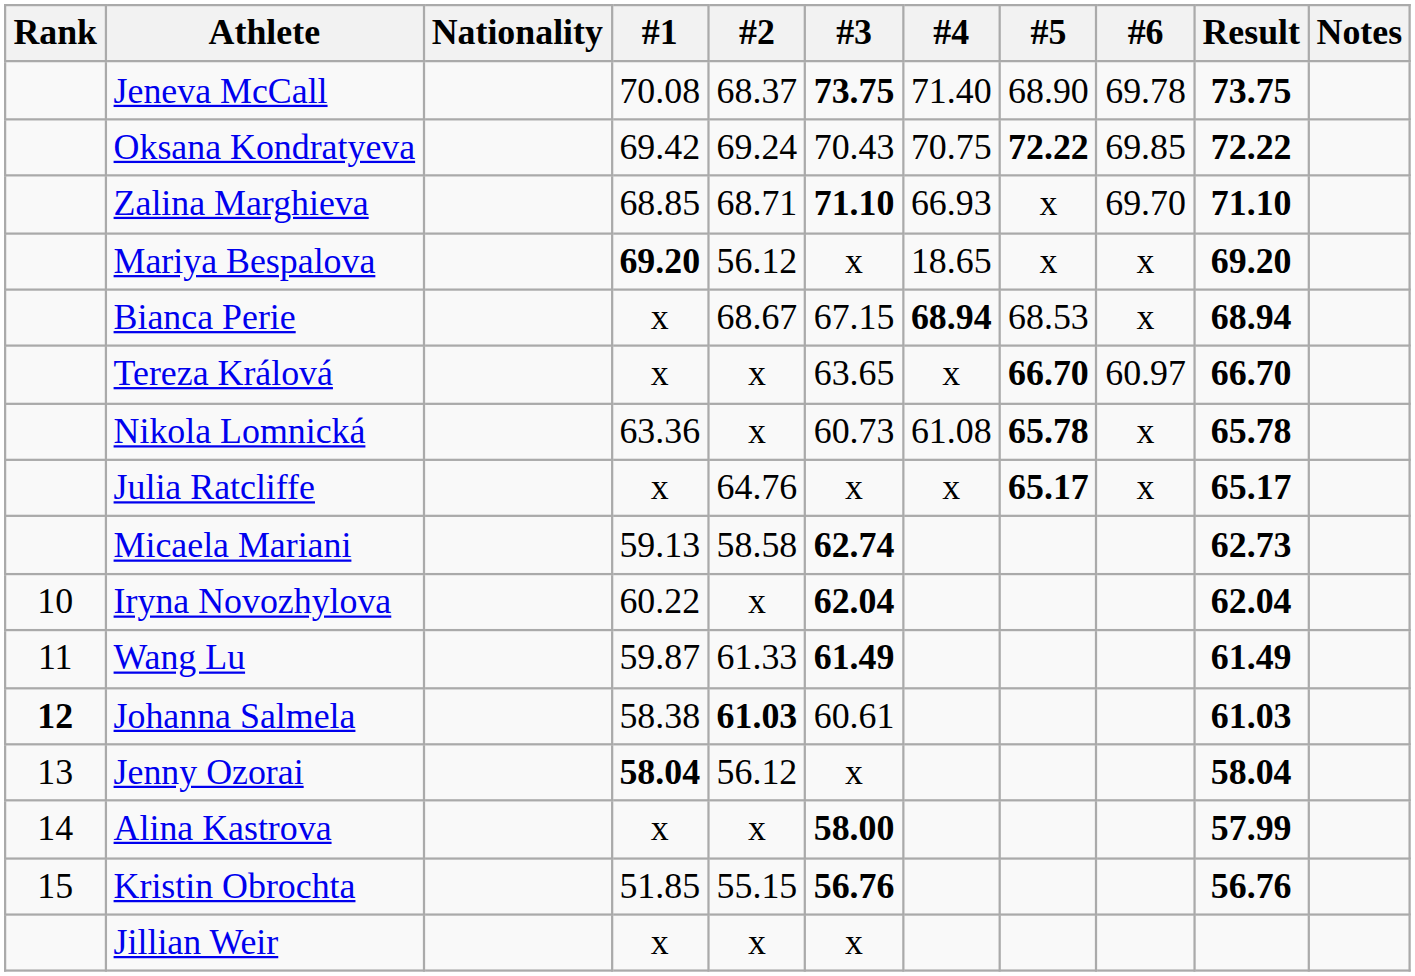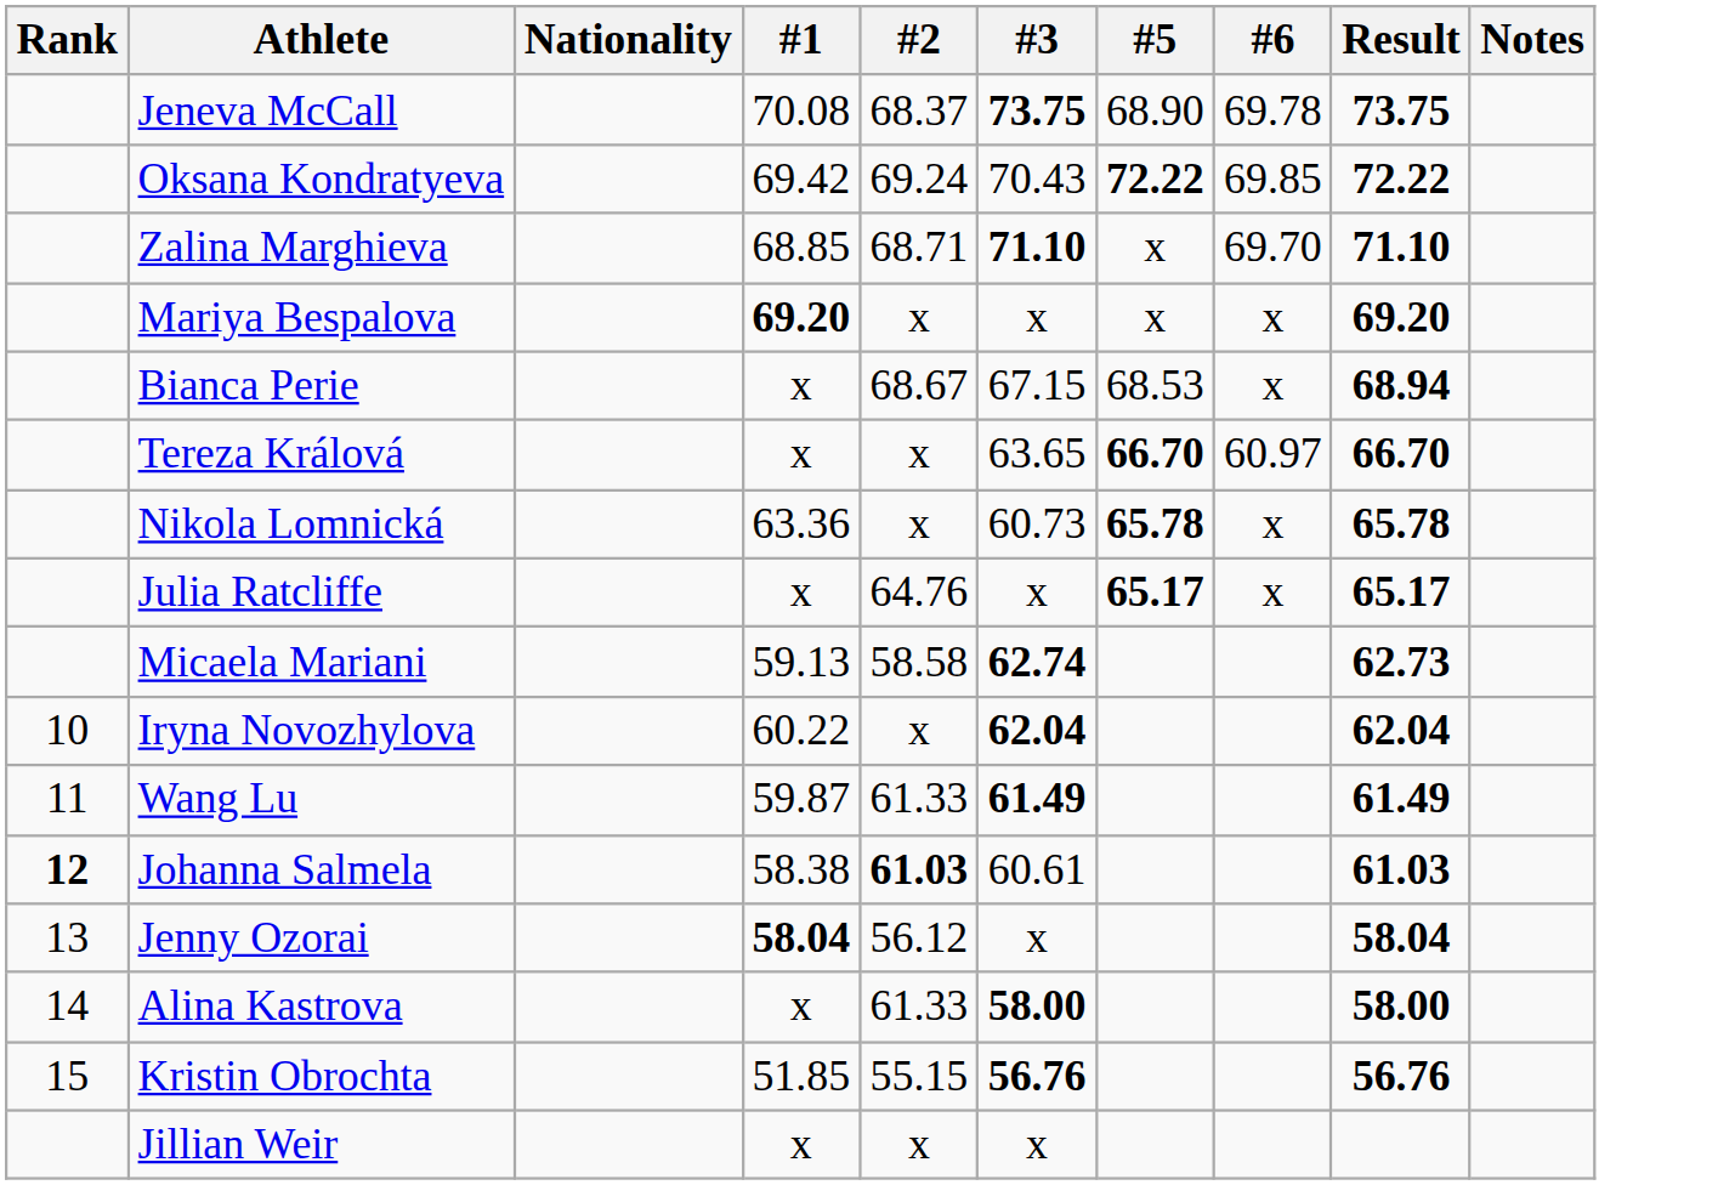 <table class="wikitable sortable" style="text-align:center">
 <tr>
 <th>Rank</th>
 <th>Athlete</th>
 <th>Nationality</th>
 <th>#1</th>
 <th>#2</th>
 <th>#3</th>
-<th>#4</th>
 <th>#5</th>
 <th>#6</th>
 <th>Result</th>
 <th>Notes</th>
 </tr>
 <tr>
 <td></td>
 <td align="left"><a href='#'>Jeneva McCall</a></td>
 <td align=left></td>
 <td>70.08</td>
 <td>68.37</td>
 <td><strong>73.75</strong></td>
-<td>71.40</td>
 <td>68.90</td>
 <td>69.78</td>
 <td><strong>73.75</strong></td>
 <td></td>
 </tr>
 <tr>
 <td></td>
 <td align="left"><a href='#'>Oksana Kondratyeva</a></td>
 <td align=left></td>
 <td>69.42</td>
 <td>69.24</td>
 <td>70.43</td>
-<td>70.75</td>
 <td><strong>72.22</strong></td>
 <td>69.85</td>
 <td><strong>72.22</strong></td>
 <td></td>
 </tr>
 <tr>
 <td></td>
 <td align="left"><a href='#'>Zalina Marghieva</a></td>
 <td align=left></td>
 <td>68.85</td>
 <td>68.71</td>
 <td><strong>71.10</strong></td>
-<td>66.93</td>
 <td>x</td>
 <td>69.70</td>
 <td><strong>71.10</strong></td>
 <td></td>
 </tr>
 <tr>
 <td></td>
 <td align="left"><a href='#'>Mariya Bespalova</a></td>
 <td align=left></td>
 <td><strong>69.20</strong></td>
-<td>56.12</td>
 <td>x</td>
-<td>18.65</td>
+<td>x</td>
 <td>x</td>
 <td>x</td>
 <td><strong>69.20</strong></td>
 <td></td>
 </tr>
 <tr>
 <td></td>
 <td align="left"><a href='#'>Bianca Perie</a></td>
 <td align=left></td>
 <td>x</td>
 <td>68.67</td>
 <td>67.15</td>
-<td><strong>68.94</strong></td>
 <td>68.53</td>
 <td>x</td>
 <td><strong>68.94</strong></td>
 <td></td>
 </tr>
 <tr>
 <td></td>
 <td align="left"><a href='#'>Tereza Králová</a></td>
 <td align=left></td>
 <td>x</td>
 <td>x</td>
 <td>63.65</td>
-<td>x</td>
 <td><strong>66.70</strong></td>
 <td>60.97</td>
 <td><strong>66.70</strong></td>
 <td></td>
 </tr>
 <tr>
 <td></td>
 <td align="left"><a href='#'>Nikola Lomnická</a></td>
 <td align=left></td>
 <td>63.36</td>
 <td>x</td>
 <td>60.73</td>
-<td>61.08</td>
 <td><strong>65.78</strong></td>
 <td>x</td>
 <td><strong>65.78</strong></td>
 <td></td>
 </tr>
 <tr>
 <td></td>
 <td align="left"><a href='#'>Julia Ratcliffe</a></td>
 <td align=left></td>
 <td>x</td>
 <td>64.76</td>
-<td>x</td>
 <td>x</td>
 <td><strong>65.17</strong></td>
 <td>x</td>
 <td><strong>65.17</strong></td>
 <td></td>
 </tr>
 <tr>
 <td></td>
 <td align="left"><a href='#'>Micaela Mariani</a></td>
 <td align=left></td>
 <td>59.13</td>
 <td>58.58</td>
 <td><strong>62.74</strong></td>
 <td></td>
 <td></td>
-<td></td>
 <td><strong>62.73</strong></td>
 <td></td>
 </tr>
 <tr>
 <td>10</td>
 <td align="left"><a href='#'>Iryna Novozhylova</a></td>
 <td align=left></td>
 <td>60.22</td>
 <td>x</td>
 <td><strong>62.04</strong></td>
-<td></td>
 <td></td>
 <td></td>
 <td><strong>62.04</strong></td>
 <td></td>
 </tr>
 <tr>
 <td>11</td>
 <td align="left"><a href='#'>Wang Lu</a></td>
 <td align=left></td>
 <td>59.87</td>
 <td>61.33</td>
 <td><strong>61.49</strong></td>
 <td></td>
 <td></td>
-<td></td>
 <td><strong>61.49</strong></td>
 <td></td>
 </tr>
 <tr>
 <td><strong>12</strong></td>
 <td align="left"><a href='#'>Johanna Salmela</a></td>
 <td align=left></td>
 <td>58.38</td>
 <td><strong>61.03</strong></td>
 <td>60.61</td>
-<td></td>
 <td></td>
 <td></td>
 <td><strong>61.03</strong></td>
 <td></td>
 </tr>
 <tr>
 <td>13</td>
 <td align="left"><a href='#'>Jenny Ozorai</a></td>
 <td align=left></td>
 <td><strong>58.04</strong></td>
 <td>56.12</td>
 <td>x</td>
 <td></td>
 <td></td>
-<td></td>
 <td><strong>58.04</strong></td>
 <td></td>
 </tr>
 <tr>
 <td>14</td>
 <td align="left"><a href='#'>Alina Kastrova</a></td>
 <td align=left></td>
 <td>x</td>
-<td>x</td>
+<td>61.33</td>
 <td><strong>58.00</strong></td>
 <td></td>
 <td></td>
-<td></td>
-<td><strong>57.99</strong></td>
+<td><strong>58.00</strong></td>
 <td></td>
 </tr>
 <tr>
 <td>15</td>
 <td align="left"><a href='#'>Kristin Obrochta</a></td>
 <td align=left></td>
 <td>51.85</td>
 <td>55.15</td>
 <td><strong>56.76</strong></td>
-<td></td>
 <td></td>
 <td></td>
 <td><strong>56.76</strong></td>
 <td></td>
 </tr>
 <tr>
 <td></td>
 <td align="left"><a href='#'>Jillian Weir</a></td>
 <td align=left></td>
 <td>x</td>
 <td>x</td>
 <td>x</td>
 <td></td>
 <td></td>
-<td></td>
 <td><strong></strong></td>
 <td></td>
 </tr>
 </table>
